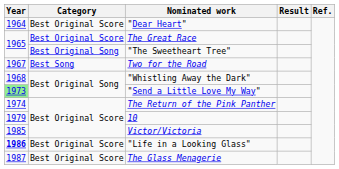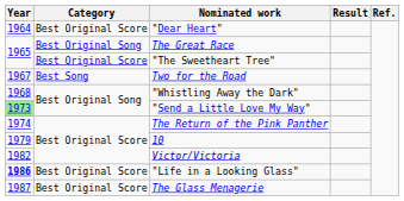 <table class="wikitable">
 <tr>
 <th>Year</th>
 <th>Category</th>
 <th>Nominated work</th>
 <th>Result</th>
 <th>Ref.</th>
 </tr>
 <tr>
 <td><a href='#'>1964</a></td>
 <td>Best Original Score</td>
 <td>"<a href='#'>Dear Heart</a>" </td>
 <td></td>
 <td align="center" rowspan="11"></td>
 </tr>
 <tr>
 <td rowspan="2"><a href='#'>1965</a></td>
-<td><a href='#'>Best Original Score</a></td>
+<td><a href='#'>Best Original Song</a></td>
 <td><em><a href='#'>The Great Race</a></em></td>
 <td></td>
 </tr>
 <tr>
-<td><a href='#'>Best Original Song</a></td>
+<td><a href='#'>Best Original Score</a></td>
 <td>"The Sweetheart Tree" </td>
 <td></td>
 </tr>
 <tr>
 <td><a href='#'>1967</a></td>
 <td><a href='#'>Best Song</a></td>
 <td><em><a href='#'>Two for the Road</a></em></td>
 <td></td>
 </tr>
 <tr>
 <td><a href='#'>1968</a></td>
 <td rowspan="2">Best Original Song</td>
 <td>"Whistling Away the Dark" </td>
 <td></td>
 </tr>
 <tr>
 <td style="background: lightgreen;"><a href='#'>1973</a></td>
 <td>"<a href='#'>Send a Little Love My Way</a>" </td>
 <td></td>
 </tr>
 <tr>
 <td><a href='#'>1974</a></td>
 <td rowspan="3">Best Original Score</td>
 <td><em><a href='#'>The Return of the Pink Panther</a></em></td>
 <td></td>
 </tr>
 <tr>
 <td><a href='#'>1979</a></td>
 <td><em><a href='#'>10</a></em></td>
 <td></td>
 </tr>
 <tr>
-<td><a href='#'>1985</a></td>
+<td><a href='#'>1982</a></td>
 <td><em><a href='#'>Victor/Victoria</a></em></td>
 <td></td>
 </tr>
 <tr>
 <td><strong><a href='#'>1986</a></strong></td>
 <td>Best Original Score</td>
 <td>"Life in a Looking Glass" </td>
 <td></td>
 </tr>
 <tr>
 <td><a href='#'>1987</a></td>
 <td>Best Original Score</td>
 <td><em><a href='#'>The Glass Menagerie</a></em></td>
 <td></td>
 </tr>
 </table>
